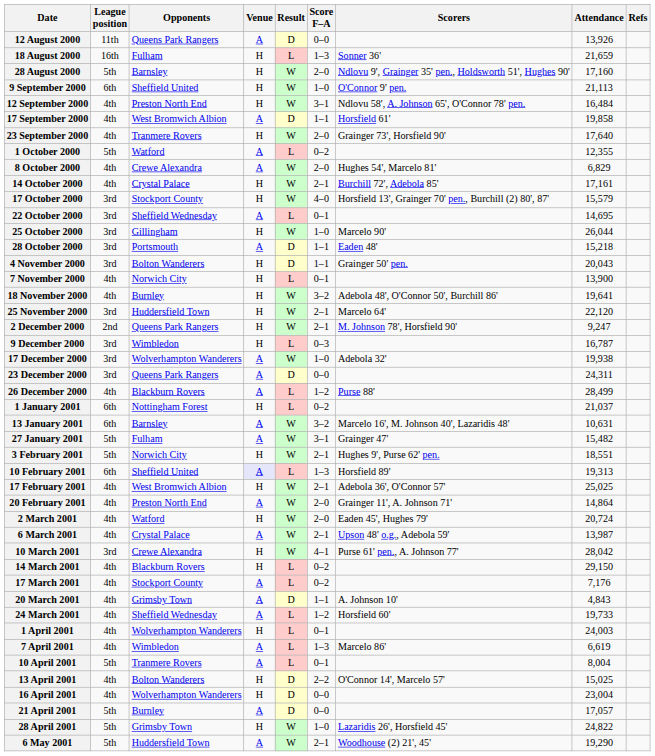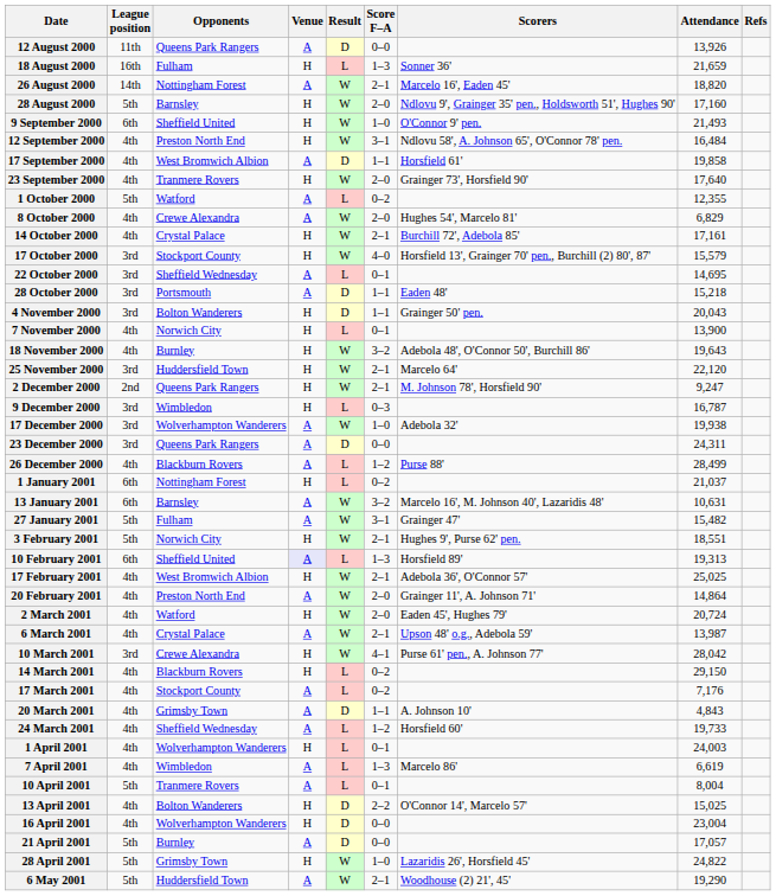 <table class="wikitable plainrowheaders" style="text-align:center">
 <tr>
 <th scope="col">Date</th>
 <th scope="col">League<br>position</th>
 <th scope="col">Opponents</th>
 <th scope="col">Venue</th>
 <th scope="col">Result</th>
 <th scope="col">Score<br>F–A</th>
 <th scope="col">Scorers</th>
 <th scope="col">Attendance</th>
 <th scope="col">Refs</th>
 </tr>
 <tr>
 <th scope="row">12 August 2000</th>
 <td>11th</td>
 <td align="left"><a href='#'>Queens Park Rangers</a></td>
 <td><a href='#'>A</a></td>
 <td style="background:#ffc">D</td>
 <td>0–0</td>
 <td></td>
 <td>13,926</td>
 <td></td>
 </tr>
 <tr>
 <th scope="row">18 August 2000</th>
 <td>16th</td>
 <td align="left"><a href='#'>Fulham</a></td>
 <td>H</td>
 <td style="background:#fcc">L</td>
 <td>1–3</td>
 <td align="left"><a href='#'>Sonner</a> 36'</td>
 <td>21,659</td>
 <td></td>
 </tr>
 <tr>
+<th scope="row">26 August 2000</th>
+<td>14th</td>
+<td align="left"><a href='#'>Nottingham Forest</a></td>
+<td><a href='#'>A</a></td>
+<td style="background:#cfc">W</td>
+<td>2–1</td>
+<td align="left"><a href='#'>Marcelo</a> 16', <a href='#'>Eaden</a> 45'</td>
+<td>18,820</td>
+<td></td>
+</tr>
+<tr>
 <th scope="row">28 August 2000</th>
 <td>5th</td>
 <td align="left"><a href='#'>Barnsley</a></td>
 <td>H</td>
 <td style="background:#cfc">W</td>
 <td>2–0</td>
 <td align="left"><a href='#'>Ndlovu</a> 9', <a href='#'>Grainger</a> 35' <a href='#'>pen.</a>, <a href='#'>Holdsworth</a> 51', <a href='#'>Hughes</a> 90'</td>
 <td>17,160</td>
 <td></td>
 </tr>
 <tr>
 <th scope="row">9 September 2000</th>
 <td>6th</td>
 <td align="left"><a href='#'>Sheffield United</a></td>
 <td>H</td>
 <td style="background:#cfc">W</td>
 <td>1–0</td>
 <td align="left"><a href='#'>O'Connor</a> 9' <a href='#'>pen.</a></td>
-<td>21,113</td>
+<td>21,493</td>
 <td></td>
 </tr>
 <tr>
 <th scope="row">12 September 2000</th>
 <td>4th</td>
 <td align="left"><a href='#'>Preston North End</a></td>
 <td>H</td>
 <td style="background:#cfc">W</td>
 <td>3–1</td>
 <td align="left">Ndlovu 58', <a href='#'>A. Johnson</a> 65', O'Connor 78' <a href='#'>pen.</a></td>
 <td>16,484</td>
 <td></td>
 </tr>
 <tr>
 <th scope="row">17 September 2000</th>
 <td>4th</td>
 <td align="left"><a href='#'>West Bromwich Albion</a></td>
 <td><a href='#'>A</a></td>
 <td style="background:#ffc">D</td>
 <td>1–1</td>
 <td align="left"><a href='#'>Horsfield</a> 61'</td>
 <td>19,858</td>
 <td></td>
 </tr>
 <tr>
 <th scope="row">23 September 2000</th>
 <td>4th</td>
 <td align="left"><a href='#'>Tranmere Rovers</a></td>
 <td>H</td>
 <td style="background:#cfc">W</td>
 <td>2–0</td>
 <td align="left">Grainger 73', Horsfield 90'</td>
 <td>17,640</td>
 <td></td>
 </tr>
 <tr>
 <th scope="row">1 October 2000</th>
 <td>5th</td>
 <td align="left"><a href='#'>Watford</a></td>
 <td><a href='#'>A</a></td>
 <td style="background:#fcc">L</td>
 <td>0–2</td>
 <td></td>
 <td>12,355</td>
 <td></td>
 </tr>
 <tr>
 <th scope="row">8 October 2000</th>
 <td>4th</td>
 <td align="left"><a href='#'>Crewe Alexandra</a></td>
 <td><a href='#'>A</a></td>
 <td style="background:#cfc">W</td>
 <td>2–0</td>
 <td align="left">Hughes 54', Marcelo 81'</td>
 <td>6,829</td>
 <td></td>
 </tr>
 <tr>
 <th scope="row">14 October 2000</th>
 <td>4th</td>
 <td align="left"><a href='#'>Crystal Palace</a></td>
 <td>H</td>
 <td style="background:#cfc">W</td>
 <td>2–1</td>
 <td align="left"><a href='#'>Burchill</a> 72', <a href='#'>Adebola</a> 85'</td>
 <td>17,161</td>
 <td></td>
 </tr>
 <tr>
 <th scope="row">17 October 2000</th>
 <td>3rd</td>
 <td align="left"><a href='#'>Stockport County</a></td>
 <td>H</td>
 <td style="background:#cfc">W</td>
 <td>4–0</td>
 <td align="left">Horsfield 13', Grainger 70' <a href='#'>pen.</a>, Burchill (2) 80', 87'</td>
 <td>15,579</td>
 <td></td>
 </tr>
 <tr>
 <th scope="row">22 October 2000</th>
 <td>3rd</td>
 <td align="left"><a href='#'>Sheffield Wednesday</a></td>
 <td><a href='#'>A</a></td>
 <td style="background:#fcc">L</td>
 <td>0–1</td>
 <td></td>
 <td>14,695</td>
 <td></td>
 </tr>
 <tr>
-<th scope="row">25 October 2000</th>
-<td>3rd</td>
-<td align="left"><a href='#'>Gillingham</a></td>
-<td>H</td>
-<td style="background:#cfc">W</td>
-<td>1–0</td>
-<td align="left">Marcelo 90'</td>
-<td>26,044</td>
-<td></td>
-</tr>
-<tr>
 <th scope="row">28 October 2000</th>
 <td>3rd</td>
 <td align="left"><a href='#'>Portsmouth</a></td>
 <td><a href='#'>A</a></td>
 <td style="background:#ffc">D</td>
 <td>1–1</td>
 <td align="left"><a href='#'>Eaden</a> 48'</td>
 <td>15,218</td>
 <td></td>
 </tr>
 <tr>
 <th scope="row">4 November 2000</th>
 <td>3rd</td>
 <td align="left"><a href='#'>Bolton Wanderers</a></td>
 <td>H</td>
 <td style="background:#ffc">D</td>
 <td>1–1</td>
 <td align="left">Grainger 50' <a href='#'>pen.</a></td>
 <td>20,043</td>
 <td></td>
 </tr>
 <tr>
 <th scope="row">7 November 2000</th>
 <td>4th</td>
 <td align="left"><a href='#'>Norwich City</a></td>
 <td>H</td>
 <td style="background:#fcc">L</td>
 <td>0–1</td>
 <td></td>
 <td>13,900</td>
 <td></td>
 </tr>
 <tr>
 <th scope="row">18 November 2000</th>
 <td>4th</td>
 <td align="left"><a href='#'>Burnley</a></td>
 <td>H</td>
 <td style="background:#cfc">W</td>
 <td>3–2</td>
 <td align="left">Adebola 48', O'Connor 50', Burchill 86'</td>
-<td>19,641</td>
+<td>19,643</td>
 <td></td>
 </tr>
 <tr>
 <th scope="row">25 November 2000</th>
 <td>3rd</td>
 <td align="left"><a href='#'>Huddersfield Town</a></td>
 <td>H</td>
 <td style="background:#cfc">W</td>
 <td>2–1</td>
 <td align="left">Marcelo 64'</td>
 <td>22,120</td>
 <td></td>
 </tr>
 <tr>
 <th scope="row">2 December 2000</th>
 <td>2nd</td>
 <td align="left"><a href='#'>Queens Park Rangers</a></td>
 <td>H</td>
 <td style="background:#cfc">W</td>
 <td>2–1</td>
 <td align="left"><a href='#'>M. Johnson</a> 78', Horsfield 90'</td>
 <td>9,247</td>
 <td></td>
 </tr>
 <tr>
 <th scope="row">9 December 2000</th>
 <td>3rd</td>
 <td align="left"><a href='#'>Wimbledon</a></td>
 <td>H</td>
 <td style="background:#fcc">L</td>
 <td>0–3</td>
 <td></td>
 <td>16,787</td>
 <td></td>
 </tr>
 <tr>
 <th scope="row">17 December 2000</th>
 <td>3rd</td>
 <td align="left"><a href='#'>Wolverhampton Wanderers</a></td>
 <td><a href='#'>A</a></td>
 <td style="background:#cfc">W</td>
 <td>1–0</td>
 <td align="left">Adebola 32'</td>
 <td>19,938</td>
 <td></td>
 </tr>
 <tr>
 <th scope="row">23 December 2000</th>
 <td>3rd</td>
 <td align="left"><a href='#'>Queens Park Rangers</a></td>
 <td><a href='#'>A</a></td>
 <td style="background:#ffc">D</td>
 <td>0–0</td>
 <td></td>
 <td>24,311</td>
 <td></td>
 </tr>
 <tr>
 <th scope="row">26 December 2000</th>
 <td>4th</td>
 <td align="left"><a href='#'>Blackburn Rovers</a></td>
 <td><a href='#'>A</a></td>
 <td style="background:#fcc">L</td>
 <td>1–2</td>
 <td align="left"><a href='#'>Purse</a> 88'</td>
 <td>28,499</td>
 <td></td>
 </tr>
 <tr>
 <th scope="row">1 January 2001</th>
 <td>6th</td>
 <td align="left"><a href='#'>Nottingham Forest</a></td>
 <td>H</td>
 <td style="background:#fcc">L</td>
 <td>0–2</td>
 <td></td>
 <td>21,037</td>
 <td></td>
 </tr>
 <tr>
 <th scope="row">13 January 2001</th>
 <td>6th</td>
 <td align="left"><a href='#'>Barnsley</a></td>
 <td><a href='#'>A</a></td>
 <td style="background:#cfc">W</td>
 <td>3–2</td>
 <td align="left">Marcelo 16', M. Johnson 40', Lazaridis 48'</td>
 <td>10,631</td>
 <td></td>
 </tr>
 <tr>
 <th scope="row">27 January 2001</th>
 <td>5th</td>
 <td align="left"><a href='#'>Fulham</a></td>
 <td><a href='#'>A</a></td>
 <td style="background:#cfc">W</td>
 <td>3–1</td>
 <td align="left">Grainger 47'</td>
 <td>15,482</td>
 <td></td>
 </tr>
 <tr>
 <th scope="row">3 February 2001</th>
 <td>5th</td>
 <td align="left"><a href='#'>Norwich City</a></td>
 <td>H</td>
 <td style="background:#cfc">W</td>
 <td>2–1</td>
 <td align="left">Hughes 9', Purse 62' <a href='#'>pen.</a></td>
 <td>18,551</td>
 <td></td>
 </tr>
 <tr>
 <th scope="row">10 February 2001</th>
 <td>6th</td>
 <td align="left"><a href='#'>Sheffield United</a></td>
 <td style="background: lavender;"><a href='#'>A</a></td>
 <td style="background:#fcc">L</td>
 <td>1–3</td>
 <td align="left">Horsfield 89'</td>
 <td>19,313</td>
 <td></td>
 </tr>
 <tr>
 <th scope="row">17 February 2001</th>
 <td>4th</td>
 <td align="left"><a href='#'>West Bromwich Albion</a></td>
 <td>H</td>
 <td style="background:#cfc">W</td>
 <td>2–1</td>
 <td align="left">Adebola 36', O'Connor 57'</td>
 <td>25,025</td>
 <td></td>
 </tr>
 <tr>
 <th scope="row">20 February 2001</th>
 <td>4th</td>
 <td align="left"><a href='#'>Preston North End</a></td>
 <td><a href='#'>A</a></td>
 <td style="background:#cfc">W</td>
 <td>2–0</td>
 <td align="left">Grainger 11', A. Johnson 71'</td>
 <td>14,864</td>
 <td></td>
 </tr>
 <tr>
 <th scope="row">2 March 2001</th>
 <td>4th</td>
 <td align="left"><a href='#'>Watford</a></td>
 <td>H</td>
 <td style="background:#cfc">W</td>
 <td>2–0</td>
 <td align="left">Eaden 45', Hughes 79'</td>
 <td>20,724</td>
 <td></td>
 </tr>
 <tr>
 <th scope="row">6 March 2001</th>
 <td>4th</td>
 <td align="left"><a href='#'>Crystal Palace</a></td>
 <td><a href='#'>A</a></td>
 <td style="background:#cfc">W</td>
 <td>2–1</td>
 <td align="left"><a href='#'>Upson</a> 48' <a href='#'>o.g.</a>, Adebola 59'</td>
 <td>13,987</td>
 <td></td>
 </tr>
 <tr>
 <th scope="row">10 March 2001</th>
 <td>3rd</td>
 <td align="left"><a href='#'>Crewe Alexandra</a></td>
 <td>H</td>
 <td style="background:#cfc">W</td>
 <td>4–1</td>
 <td align="left">Purse 61' <a href='#'>pen.</a>, A. Johnson 77'</td>
 <td>28,042</td>
 <td></td>
 </tr>
 <tr>
 <th scope="row">14 March 2001</th>
 <td>4th</td>
 <td align="left"><a href='#'>Blackburn Rovers</a></td>
 <td>H</td>
 <td style="background:#fcc">L</td>
 <td>0–2</td>
 <td></td>
 <td>29,150</td>
 <td></td>
 </tr>
 <tr>
 <th scope="row">17 March 2001</th>
 <td>4th</td>
 <td align="left"><a href='#'>Stockport County</a></td>
 <td><a href='#'>A</a></td>
 <td style="background:#fcc">L</td>
 <td>0–2</td>
 <td></td>
 <td>7,176</td>
 <td></td>
 </tr>
 <tr>
 <th scope="row">20 March 2001</th>
 <td>4th</td>
 <td align="left"><a href='#'>Grimsby Town</a></td>
 <td><a href='#'>A</a></td>
 <td style="background:#ffc">D</td>
 <td>1–1</td>
 <td align="left">A. Johnson 10'</td>
 <td>4,843</td>
 <td></td>
 </tr>
 <tr>
 <th scope="row">24 March 2001</th>
 <td>4th</td>
 <td align="left"><a href='#'>Sheffield Wednesday</a></td>
 <td><a href='#'>A</a></td>
 <td style="background:#fcc">L</td>
 <td>1–2</td>
 <td align="left">Horsfield 60'</td>
 <td>19,733</td>
 <td></td>
 </tr>
 <tr>
 <th scope="row">1 April 2001</th>
 <td>4th</td>
 <td align="left"><a href='#'>Wolverhampton Wanderers</a></td>
 <td>H</td>
 <td style="background:#fcc">L</td>
 <td>0–1</td>
 <td></td>
 <td>24,003</td>
 <td></td>
 </tr>
 <tr>
 <th scope="row">7 April 2001</th>
 <td>4th</td>
 <td align="left"><a href='#'>Wimbledon</a></td>
 <td><a href='#'>A</a></td>
 <td style="background:#fcc">L</td>
 <td>1–3</td>
 <td align="left">Marcelo 86'</td>
 <td>6,619</td>
 <td></td>
 </tr>
 <tr>
 <th scope="row">10 April 2001</th>
 <td>5th</td>
 <td align="left"><a href='#'>Tranmere Rovers</a></td>
 <td><a href='#'>A</a></td>
 <td style="background:#fcc">L</td>
 <td>0–1</td>
 <td></td>
 <td>8,004</td>
 <td></td>
 </tr>
 <tr>
 <th scope="row">13 April 2001</th>
 <td>4th</td>
 <td align="left"><a href='#'>Bolton Wanderers</a></td>
 <td>H</td>
 <td style="background:#ffc">D</td>
 <td>2–2</td>
 <td align="left">O'Connor 14', Marcelo 57'</td>
 <td>15,025</td>
 <td></td>
 </tr>
 <tr>
 <th scope="row">16 April 2001</th>
 <td>4th</td>
 <td align="left"><a href='#'>Wolverhampton Wanderers</a></td>
 <td>H</td>
 <td style="background:#ffc">D</td>
 <td>0–0</td>
 <td></td>
 <td>23,004</td>
 <td></td>
 </tr>
 <tr>
 <th scope="row">21 April 2001</th>
 <td>5th</td>
 <td align="left"><a href='#'>Burnley</a></td>
 <td><a href='#'>A</a></td>
 <td style="background:#ffc">D</td>
 <td>0–0</td>
 <td></td>
 <td>17,057</td>
 <td></td>
 </tr>
 <tr>
 <th scope="row">28 April 2001</th>
 <td>5th</td>
 <td align="left"><a href='#'>Grimsby Town</a></td>
 <td>H</td>
 <td style="background:#cfc">W</td>
 <td>1–0</td>
 <td align="left"><a href='#'>Lazaridis</a> 26', Horsfield 45'</td>
 <td>24,822</td>
 <td></td>
 </tr>
 <tr>
 <th scope="row">6 May 2001</th>
 <td>5th</td>
 <td align="left"><a href='#'>Huddersfield Town</a></td>
 <td><a href='#'>A</a></td>
 <td style="background:#cfc">W</td>
 <td>2–1</td>
 <td align="left"><a href='#'>Woodhouse</a> (2) 21', 45'</td>
 <td>19,290</td>
 <td></td>
 </tr>
 </table>
